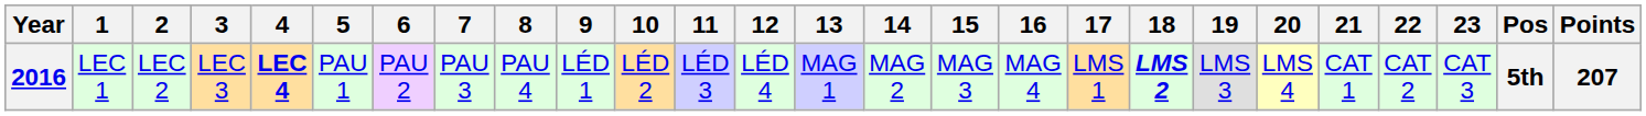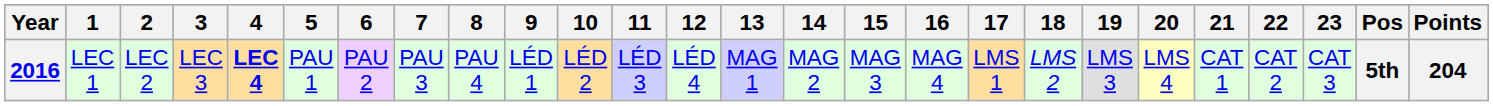 <table class="wikitable" style="text-align:center; font-size:85%">
 <tr>
 <th>Year</th>
 <th>1</th>
 <th>2</th>
 <th>3</th>
 <th>4</th>
 <th>5</th>
 <th>6</th>
 <th>7</th>
 <th>8</th>
 <th>9</th>
 <th>10</th>
 <th>11</th>
 <th>12</th>
 <th>13</th>
 <th>14</th>
 <th>15</th>
 <th>16</th>
 <th>17</th>
 <th>18</th>
 <th>19</th>
 <th>20</th>
 <th>21</th>
 <th>22</th>
 <th>23</th>
 <th>Pos</th>
 <th>Points</th>
 </tr>
 <tr>
 <th><a href='#'>2016</a></th>
 <td style="background:#DFFFDF;"><a href='#'>LEC<br>1</a><br></td>
 <td style="background:#DFFFDF;"><a href='#'>LEC<br>2</a><br></td>
 <td style="background:#FFDF9F;"><a href='#'>LEC<br>3</a><br></td>
 <td style="background:#FFDF9F;"><strong><a href='#'>LEC<br>4</a><br></strong></td>
 <td style="background:#DFFFDF;"><a href='#'>PAU<br>1</a><br></td>
 <td style="background:#EFCFFF;"><a href='#'>PAU<br>2</a><br></td>
 <td style="background:#DFFFDF;"><a href='#'>PAU<br>3</a><br></td>
 <td style="background:#DFFFDF;"><a href='#'>PAU<br>4</a><br></td>
 <td style="background:#DFFFDF;"><a href='#'>LÉD<br>1</a><br></td>
 <td style="background:#FFDF9F;"><a href='#'>LÉD<br>2</a><br></td>
 <td style="background:#CFCFFF;"><a href='#'>LÉD<br>3</a><br></td>
 <td style="background:#DFFFDF;"><a href='#'>LÉD<br>4</a><br></td>
 <td style="background:#CFCFFF;"><a href='#'>MAG<br>1</a><br></td>
 <td style="background:#DFFFDF;"><a href='#'>MAG<br>2</a><br></td>
 <td style="background:#DFFFDF;"><a href='#'>MAG<br>3</a><br></td>
 <td style="background:#DFFFDF;"><a href='#'>MAG<br>4</a><br></td>
 <td style="background:#FFDF9F;"><a href='#'>LMS<br>1</a><br></td>
-<td style="background:#DFFFDF;"><strong><em><a href='#'>LMS<br>2</a></em><br></strong></td>
+<td style="background:#DFFFDF;"><em><a href='#'>LMS<br>2</a></em><br></td>
 <td style="background:#DFDFDF;"><a href='#'>LMS<br>3</a><br></td>
 <td style="background:#FFFFBF;"><a href='#'>LMS<br>4</a><br></td>
 <td style="background:#DFFFDF;"><a href='#'>CAT<br>1</a><br></td>
 <td style="background:#DFFFDF;"><a href='#'>CAT<br>2</a><br></td>
 <td style="background:#DFFFDF;"><a href='#'>CAT<br>3</a><br></td>
 <th>5th</th>
-<th>207</th>
+<th>204</th>
 </tr>
 </table>
